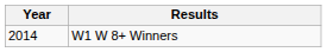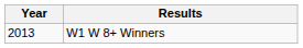 <table class="wikitable">
 <tr>
 <th width=70>Year</th>
 <th width=300>Results</th>
 </tr>
 <tr>
-<td>2014</td>
+<td>2013</td>
 <td>W1 W 8+ Winners</td>
 </tr>
 </table>
